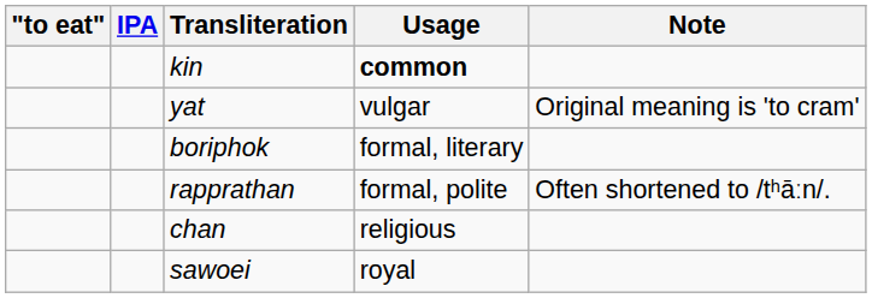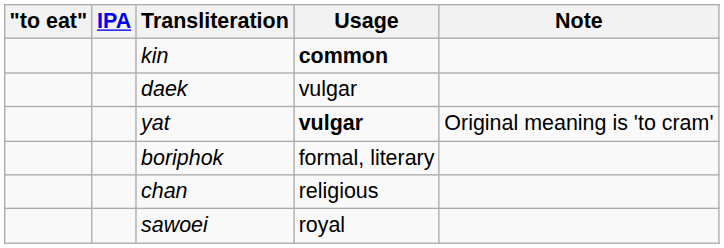 <table class="wikitable">
 <tr>
 <th>"to eat"</th>
 <th><a href='#'>IPA</a></th>
 <th>Transliteration</th>
 <th>Usage</th>
 <th>Note</th>
 </tr>
 <tr>
 <td></td>
 <td></td>
 <td><em>kin</em></td>
 <td><strong>common</strong></td>
 <td></td>
 </tr>
 <tr>
 <td></td>
 <td></td>
+<td><em>daek</em></td>
+<td>vulgar</td>
+<td></td>
+</tr>
+<tr>
+<td></td>
+<td></td>
 <td><em>yat</em></td>
-<td>vulgar</td>
+<td><strong>vulgar</strong></td>
 <td>Original meaning is 'to cram'</td>
 </tr>
 <tr>
 <td></td>
 <td></td>
 <td><em>boriphok</em></td>
 <td>formal, literary</td>
 <td></td>
-</tr>
-<tr>
-<td></td>
-<td></td>
-<td><em>rapprathan</em></td>
-<td>formal, polite</td>
-<td>Often shortened to  /tʰāːn/.</td>
 </tr>
 <tr>
 <td></td>
 <td></td>
 <td><em>chan</em></td>
 <td>religious</td>
 <td></td>
 </tr>
 <tr>
 <td></td>
 <td></td>
 <td><em>sawoei</em></td>
 <td>royal</td>
 <td></td>
 </tr>
 </table>
